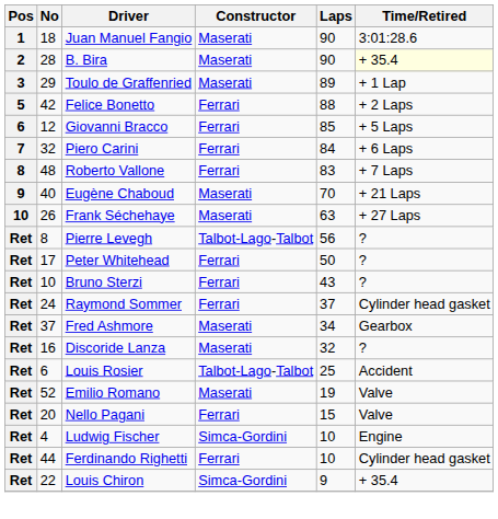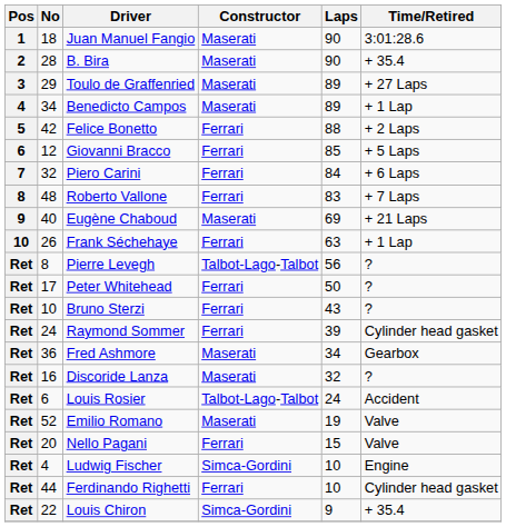 <table class="wikitable" style="font-size:95%;">
 <tr>
 <th>Pos</th>
 <th>No</th>
 <th>Driver</th>
 <th>Constructor</th>
 <th>Laps</th>
 <th>Time/Retired</th>
 </tr>
 <tr>
 <th>1</th>
 <td>18</td>
 <td> <a href='#'>Juan Manuel Fangio</a></td>
 <td><a href='#'>Maserati</a></td>
 <td>90</td>
 <td>3:01:28.6</td>
 </tr>
 <tr>
 <th>2</th>
 <td>28</td>
 <td> <a href='#'>B. Bira</a></td>
 <td><a href='#'>Maserati</a></td>
 <td>90</td>
-<td style="background: lightyellow;">+ 35.4</td>
+<td>+ 35.4</td>
 </tr>
 <tr>
 <th>3</th>
 <td>29</td>
 <td> <a href='#'>Toulo de Graffenried</a></td>
+<td><a href='#'>Maserati</a></td>
+<td>89</td>
+<td>+ 27 Laps</td>
+</tr>
+<tr>
+<th>4</th>
+<td>34</td>
+<td> <a href='#'>Benedicto Campos</a></td>
 <td><a href='#'>Maserati</a></td>
 <td>89</td>
 <td>+ 1 Lap</td>
 </tr>
 <tr>
 <th>5</th>
 <td>42</td>
 <td> <a href='#'>Felice Bonetto</a></td>
 <td><a href='#'>Ferrari</a></td>
 <td>88</td>
 <td>+ 2 Laps</td>
 </tr>
 <tr>
 <th>6</th>
 <td>12</td>
 <td> <a href='#'>Giovanni Bracco</a></td>
 <td><a href='#'>Ferrari</a></td>
 <td>85</td>
 <td>+ 5 Laps</td>
 </tr>
 <tr>
 <th>7</th>
 <td>32</td>
 <td> <a href='#'>Piero Carini</a></td>
 <td><a href='#'>Ferrari</a></td>
 <td>84</td>
 <td>+ 6 Laps</td>
 </tr>
 <tr>
 <th>8</th>
 <td>48</td>
 <td> <a href='#'>Roberto Vallone</a></td>
 <td><a href='#'>Ferrari</a></td>
 <td>83</td>
 <td>+ 7 Laps</td>
 </tr>
 <tr>
 <th>9</th>
 <td>40</td>
 <td> <a href='#'>Eugène Chaboud</a></td>
 <td><a href='#'>Maserati</a></td>
-<td>70</td>
+<td>69</td>
 <td>+ 21 Laps</td>
 </tr>
 <tr>
 <th>10</th>
 <td>26</td>
 <td> <a href='#'>Frank Séchehaye</a></td>
-<td><a href='#'>Maserati</a></td>
+<td><a href='#'>Ferrari</a></td>
 <td>63</td>
-<td>+ 27 Laps</td>
+<td>+ 1 Lap</td>
 </tr>
 <tr>
 <th>Ret</th>
 <td>8</td>
 <td> <a href='#'>Pierre Levegh</a></td>
 <td><a href='#'>Talbot-Lago</a>-<a href='#'>Talbot</a></td>
 <td>56</td>
 <td>?</td>
 </tr>
 <tr>
 <th>Ret</th>
 <td>17</td>
 <td> <a href='#'>Peter Whitehead</a></td>
 <td><a href='#'>Ferrari</a></td>
 <td>50</td>
 <td>?</td>
 </tr>
 <tr>
 <th>Ret</th>
 <td>10</td>
 <td> <a href='#'>Bruno Sterzi</a></td>
 <td><a href='#'>Ferrari</a></td>
 <td>43</td>
 <td>?</td>
 </tr>
 <tr>
 <th>Ret</th>
 <td>24</td>
 <td> <a href='#'>Raymond Sommer</a></td>
 <td><a href='#'>Ferrari</a></td>
-<td>37</td>
+<td>39</td>
 <td>Cylinder head gasket</td>
 </tr>
 <tr>
 <th>Ret</th>
-<td>37</td>
+<td>36</td>
 <td> <a href='#'>Fred Ashmore</a></td>
 <td><a href='#'>Maserati</a></td>
 <td>34</td>
 <td>Gearbox</td>
 </tr>
 <tr>
 <th>Ret</th>
 <td>16</td>
 <td> <a href='#'>Discoride Lanza</a></td>
 <td><a href='#'>Maserati</a></td>
 <td>32</td>
 <td>?</td>
 </tr>
 <tr>
 <th>Ret</th>
 <td>6</td>
 <td> <a href='#'>Louis Rosier</a></td>
 <td><a href='#'>Talbot-Lago</a>-<a href='#'>Talbot</a></td>
-<td>25</td>
+<td>24</td>
 <td>Accident</td>
 </tr>
 <tr>
 <th>Ret</th>
 <td>52</td>
 <td> <a href='#'>Emilio Romano</a></td>
 <td><a href='#'>Maserati</a></td>
 <td>19</td>
 <td>Valve</td>
 </tr>
 <tr>
 <th>Ret</th>
 <td>20</td>
 <td> <a href='#'>Nello Pagani</a></td>
 <td><a href='#'>Ferrari</a></td>
 <td>15</td>
 <td>Valve</td>
 </tr>
 <tr>
 <th>Ret</th>
 <td>4</td>
 <td> <a href='#'>Ludwig Fischer</a></td>
 <td><a href='#'>Simca-Gordini</a></td>
 <td>10</td>
 <td>Engine</td>
 </tr>
 <tr>
 <th>Ret</th>
 <td>44</td>
 <td> <a href='#'>Ferdinando Righetti</a></td>
 <td><a href='#'>Ferrari</a></td>
 <td>10</td>
 <td>Cylinder head gasket</td>
 </tr>
 <tr>
 <th>Ret</th>
 <td>22</td>
 <td> <a href='#'>Louis Chiron</a></td>
 <td><a href='#'>Simca-Gordini</a></td>
 <td>9</td>
 <td>+ 35.4</td>
 </tr>
 <tr>
 </tr>
 </table>
